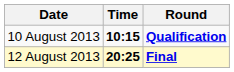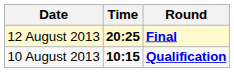 <table class="wikitable">
 <tr>
 <th>Date</th>
 <th>Time</th>
 <th>Round</th>
 </tr>
+<tr style=background:lemonchiffon>
+<td>12 August 2013</td>
+<td><strong>20:25</strong></td>
+<td><strong><a href='#'>Final</a></strong></td>
+</tr>
 <tr>
 <td>10 August 2013</td>
 <td><strong>10:15</strong></td>
 <td><strong><a href='#'>Qualification</a></strong></td>
 </tr>
-<tr style=background:lemonchiffon>
-<td>12 August 2013</td>
-<td><strong>20:25</strong></td>
-<td><strong><a href='#'>Final</a></strong></td>
-</tr>
 </table>
